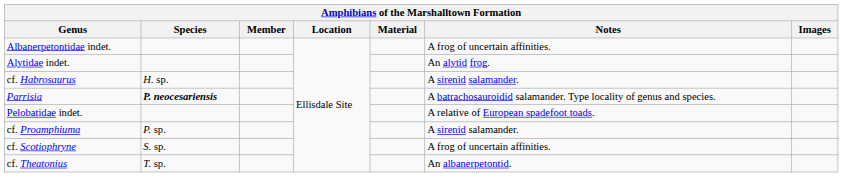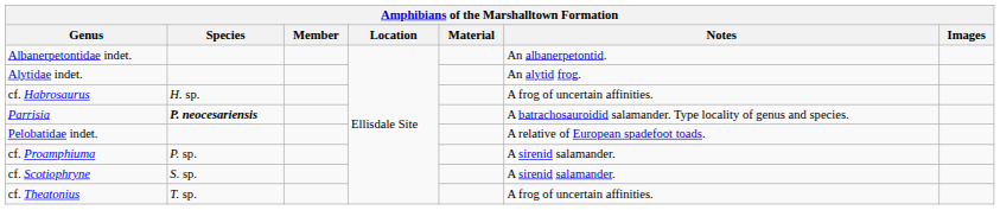 <table class="wikitable" align="center" width="100%">
 <tr>
 <th colspan="8" align="center"><strong><a href='#'>Amphibians</a> of the Marshalltown Formation</strong></th>
 </tr>
 <tr>
 <th>Genus</th>
 <th>Species</th>
 <th>Member</th>
 <th>Location</th>
 <th>Material</th>
 <th>Notes</th>
 <th>Images</th>
 </tr>
 <tr>
 <td><a href='#'>Albanerpetontidae</a> indet.</td>
 <td></td>
 <td></td>
 <td rowspan="8">Ellisdale Site</td>
 <td></td>
-<td>A frog of uncertain affinities.</td>
+<td>An <a href='#'>albanerpetontid</a>.</td>
 <td></td>
 </tr>
 <tr>
 <td><a href='#'>Alytidae</a> indet.</td>
 <td></td>
 <td></td>
 <td></td>
 <td>An <a href='#'>alytid</a> <a href='#'>frog</a>.</td>
 <td></td>
 </tr>
 <tr>
 <td>cf. <em><a href='#'>Habrosaurus</a></em></td>
 <td><em>H.</em> sp.</td>
 <td></td>
 <td></td>
-<td>A <a href='#'>sirenid</a> <a href='#'>salamander</a>.</td>
+<td>A frog of uncertain affinities.</td>
 <td></td>
 </tr>
 <tr>
 <td><em><a href='#'>Parrisia</a></em></td>
 <td><strong><em>P. neocesariensis</em></strong></td>
 <td></td>
 <td></td>
 <td>A <a href='#'>batrachosauroidid</a> salamander. Type locality of genus and species.</td>
 <td></td>
 </tr>
 <tr>
 <td><a href='#'>Pelobatidae</a> indet.</td>
 <td></td>
 <td></td>
 <td></td>
 <td>A relative of <a href='#'>European spadefoot toads</a>.</td>
 <td></td>
 </tr>
 <tr>
 <td>cf. <em><a href='#'>Proamphiuma</a></em></td>
 <td><em>P.</em> sp.</td>
 <td></td>
 <td></td>
 <td>A <a href='#'>sirenid</a> salamander.</td>
 <td></td>
 </tr>
 <tr>
 <td>cf. <em><a href='#'>Scotiophryne</a></em></td>
 <td><em>S.</em> sp.</td>
 <td></td>
 <td></td>
-<td>A frog of uncertain affinities.</td>
+<td>A <a href='#'>sirenid</a> <a href='#'>salamander</a>.</td>
 <td></td>
 </tr>
 <tr>
 <td>cf. <em><a href='#'>Theatonius</a></em></td>
 <td><em>T.</em> sp.</td>
 <td></td>
 <td></td>
-<td>An <a href='#'>albanerpetontid</a>.</td>
+<td>A frog of uncertain affinities.</td>
 <td></td>
 </tr>
 </table>
